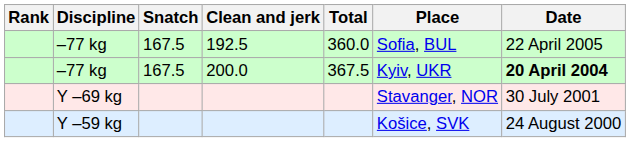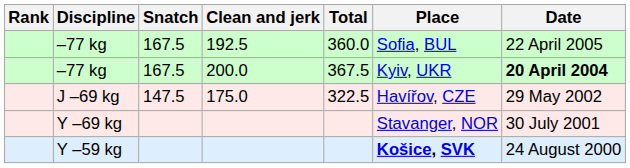 <table class=wikitable>
 <tr>
 <th>Rank</th>
 <th>Discipline</th>
 <th>Snatch</th>
 <th>Clean and jerk</th>
 <th>Total</th>
 <th>Place</th>
 <th>Date</th>
 </tr>
 <tr bgcolor=#CCFFCC>
 <td></td>
 <td>–77 kg</td>
 <td>167.5</td>
 <td>192.5</td>
 <td>360.0</td>
 <td><a href='#'>Sofia</a>, <a href='#'>BUL</a></td>
 <td>22 April 2005</td>
 </tr>
 <tr bgcolor=#CCFFCC>
 <td></td>
 <td>–77 kg</td>
 <td>167.5</td>
 <td>200.0</td>
 <td>367.5</td>
 <td><a href='#'>Kyiv</a>, <a href='#'>UKR</a></td>
 <td><strong>20 April 2004</strong></td>
 </tr>
 <tr bgcolor=#FFE8E8>
 <td></td>
+<td>J –69 kg</td>
+<td>147.5</td>
+<td>175.0</td>
+<td>322.5</td>
+<td><a href='#'>Havířov</a>, <a href='#'>CZE</a></td>
+<td>29 May 2002</td>
+</tr>
+<tr bgcolor=#FFE8E8>
+<td></td>
 <td>Y –69 kg</td>
 <td></td>
 <td></td>
 <td></td>
 <td><a href='#'>Stavanger</a>, <a href='#'>NOR</a></td>
 <td>30 July 2001</td>
 </tr>
 <tr bgcolor=#DDEEFF>
 <td></td>
 <td>Y –59 kg</td>
 <td></td>
 <td></td>
 <td></td>
-<td><a href='#'>Košice</a>, <a href='#'>SVK</a></td>
+<td><strong><a href='#'>Košice</a>, <a href='#'>SVK</a></strong></td>
 <td>24 August 2000</td>
 </tr>
 </table>
